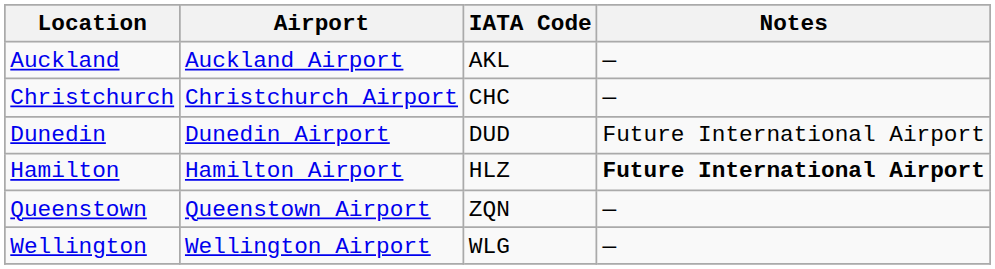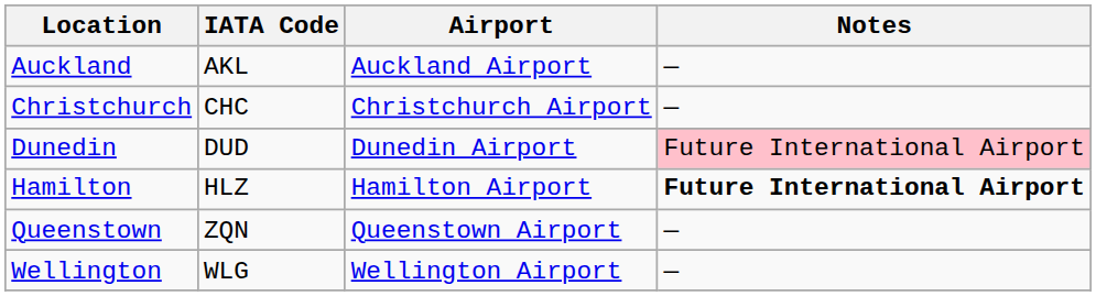 <table class="wikitable">
 <tr>
 <th>Location</th>
+<th>IATA Code</th>
 <th>Airport</th>
-<th>IATA Code</th>
 <th>Notes</th>
 </tr>
 <tr>
 <td><a href='#'>Auckland</a></td>
+<td>AKL</td>
 <td><a href='#'>Auckland Airport</a></td>
-<td>AKL</td>
 <td>—</td>
 </tr>
 <tr>
 <td><a href='#'>Christchurch</a></td>
+<td>CHC</td>
 <td><a href='#'>Christchurch Airport</a></td>
-<td>CHC</td>
 <td>—</td>
 </tr>
 <tr>
 <td><a href='#'>Dunedin</a></td>
+<td>DUD</td>
 <td><a href='#'>Dunedin Airport</a></td>
-<td>DUD</td>
-<td>Future International Airport</td>
+<td style="background: pink;">Future International Airport</td>
 </tr>
 <tr>
 <td><a href='#'>Hamilton</a></td>
+<td>HLZ</td>
 <td><a href='#'>Hamilton Airport</a></td>
-<td>HLZ</td>
 <td><strong>Future International Airport</strong></td>
 </tr>
 <tr>
 <td><a href='#'>Queenstown</a></td>
+<td>ZQN</td>
 <td><a href='#'>Queenstown Airport</a></td>
-<td>ZQN</td>
 <td>—</td>
 </tr>
 <tr>
 <td><a href='#'>Wellington</a></td>
+<td>WLG</td>
 <td><a href='#'>Wellington Airport</a></td>
-<td>WLG</td>
 <td>—</td>
 </tr>
 </table>
